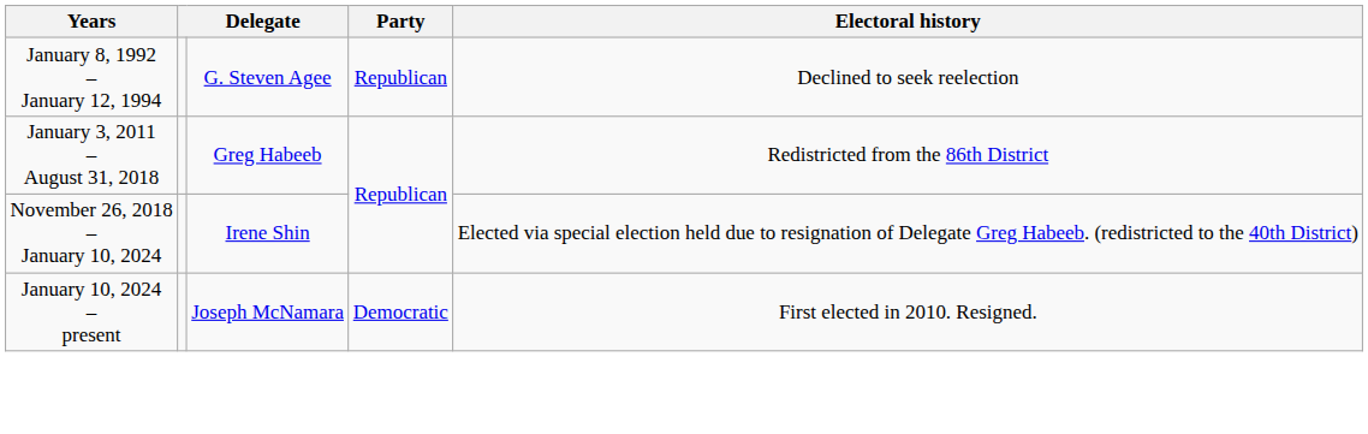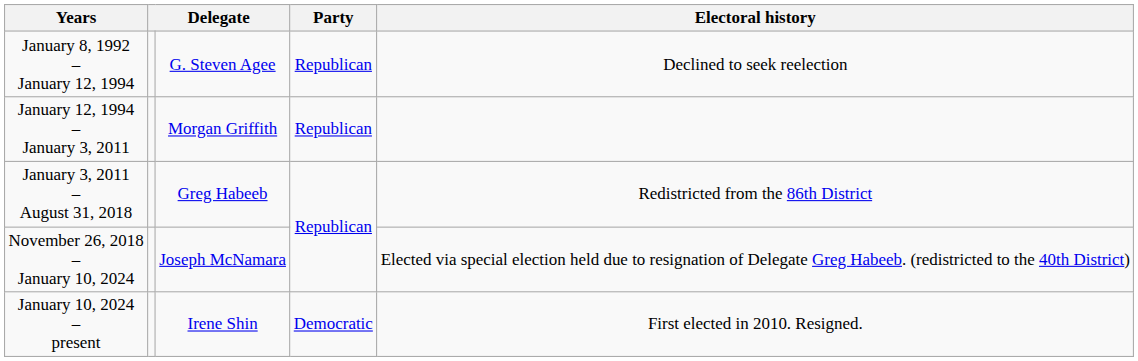 <table class=wikitable style="text-align:center">
 <tr valign=bottom>
 <th>Years</th>
 <th colspan=2>Delegate</th>
 <th>Party</th>
 <th>Electoral history</th>
 </tr>
 <tr>
 <td nowrap><span>January 8, 1992</span><br>–<br><span>January 12, 1994</span></td>
 <td></td>
 <td><a href='#'>G. Steven Agee</a></td>
 <td><a href='#'>Republican</a></td>
 <td>Declined to seek reelection</td>
 </tr>
 <tr>
+<td nowrap><span>January 12, 1994</span><br>–<br><span>January 3, 2011</span></td>
+<td align=left></td>
+<td><a href='#'>Morgan Griffith</a></td>
+<td><a href='#'>Republican</a></td>
+<td></td>
+</tr>
+<tr>
 <td nowrap><span>January 3, 2011</span><br>–<br><span>August 31, 2018</span></td>
 <td align=left></td>
 <td><a href='#'>Greg Habeeb</a></td>
 <td rowspan="2" ><a href='#'>Republican</a></td>
 <td>Redistricted from the <a href='#'>86th District</a></td>
 </tr>
 <tr>
 <td nowrap><span>November 26, 2018</span><br>–<br><span>January 10, 2024</span></td>
 <td></td>
-<td><a href='#'>Irene Shin</a></td>
+<td><a href='#'>Joseph McNamara</a></td>
 <td>Elected via special election held due to resignation of Delegate <a href='#'>Greg Habeeb</a>. (redistricted to the <a href='#'>40th District</a>)</td>
 </tr>
 <tr>
 <td nowrap><span>January 10, 2024</span><br>–<br><span>present</span></td>
 <td></td>
-<td><a href='#'>Joseph McNamara</a></td>
+<td><a href='#'>Irene Shin</a></td>
 <td rowspan="2" ><a href='#'>Democratic</a></td>
 <td>First elected in 2010. Resigned.</td>
 </tr>
 </table>
